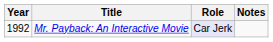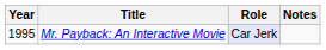 <table class="wikitable sortable">
 <tr>
 <th>Year</th>
 <th>Title</th>
 <th>Role</th>
 <th class="unsortable">Notes</th>
 </tr>
 <tr>
-<td>1992</td>
+<td>1995</td>
 <td><em><a href='#'>Mr. Payback: An Interactive Movie</a></em></td>
 <td style="background: lavender;">Car Jerk</td>
 <td></td>
 </tr>
 </table>
